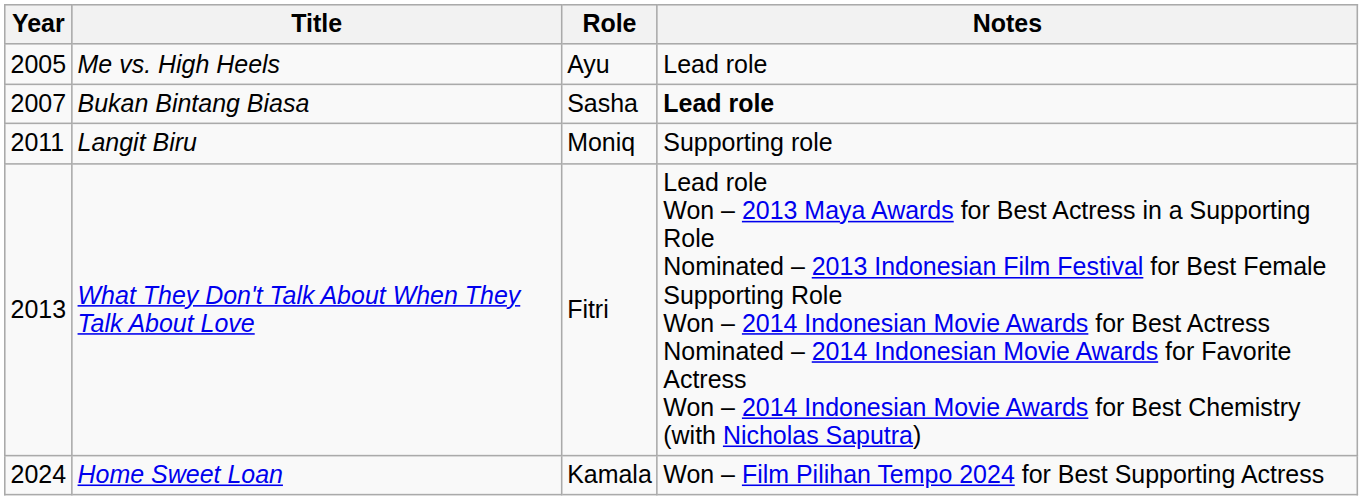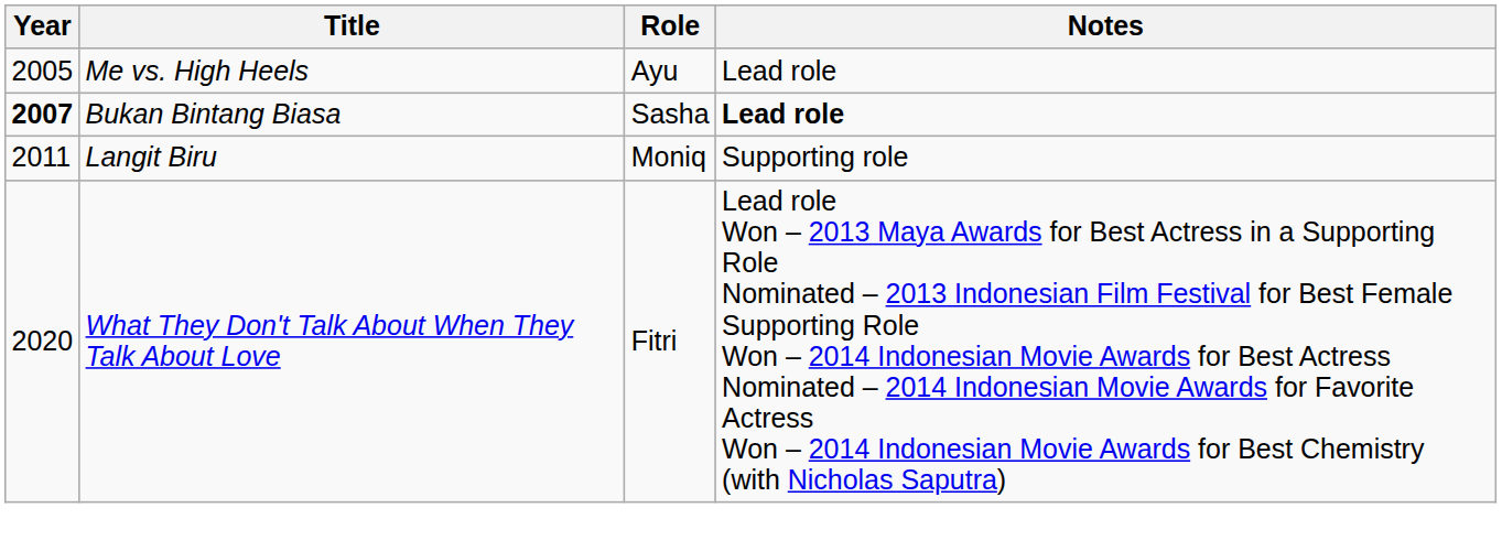 <table class="wikitable">
 <tr>
 <th>Year</th>
 <th>Title</th>
 <th>Role</th>
 <th>Notes</th>
 </tr>
 <tr>
 <td>2005</td>
 <td><em>Me vs. High Heels</em></td>
 <td>Ayu</td>
 <td>Lead role</td>
 </tr>
 <tr>
-<td>2007</td>
+<td><strong>2007</strong></td>
 <td><em>Bukan Bintang Biasa</em></td>
 <td>Sasha</td>
 <td><strong>Lead role</strong></td>
 </tr>
 <tr>
 <td>2011</td>
 <td><em>Langit Biru</em></td>
 <td>Moniq</td>
 <td>Supporting role</td>
 </tr>
 <tr>
-<td>2013</td>
+<td>2020</td>
 <td><em><a href='#'>What They Don't Talk About When They Talk About Love</a></em></td>
 <td>Fitri</td>
 <td>Lead role<br>Won – <a href='#'>2013 Maya Awards</a> for Best Actress in a Supporting Role<br>Nominated – <a href='#'>2013 Indonesian Film Festival</a> for Best Female Supporting Role<br>Won – <a href='#'>2014 Indonesian Movie Awards</a> for Best Actress<br>Nominated – <a href='#'>2014 Indonesian Movie Awards</a> for Favorite Actress<br>Won – <a href='#'>2014 Indonesian Movie Awards</a> for Best Chemistry (with <a href='#'>Nicholas Saputra</a>)</td>
 </tr>
-<tr>
-<td>2024</td>
-<td><em><a href='#'>Home Sweet Loan</a></em></td>
-<td>Kamala</td>
-<td>Won – <a href='#'>Film Pilihan Tempo 2024</a> for Best Supporting Actress</td>
-</tr>
 </table>
